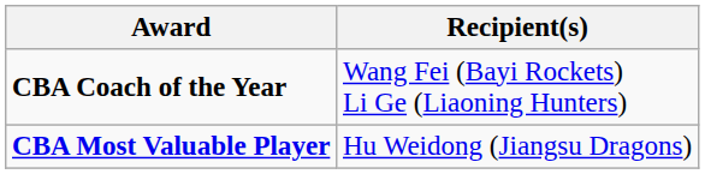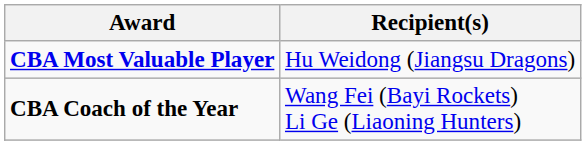 <table class="wikitable">
 <tr>
 <th>Award</th>
 <th>Recipient(s)</th>
 </tr>
 <tr>
+<td><strong><a href='#'>CBA Most Valuable Player</a></strong></td>
+<td><a href='#'>Hu Weidong</a> (<a href='#'>Jiangsu Dragons</a>)</td>
+</tr>
+<tr>
 <td><strong>CBA Coach of the Year</strong></td>
 <td><a href='#'>Wang Fei</a> (<a href='#'>Bayi Rockets</a>)<br><a href='#'>Li Ge</a> (<a href='#'>Liaoning Hunters</a>)</td>
 </tr>
-<tr>
-<td><strong><a href='#'>CBA Most Valuable Player</a></strong></td>
-<td><a href='#'>Hu Weidong</a> (<a href='#'>Jiangsu Dragons</a>)</td>
-</tr>
 </table>
